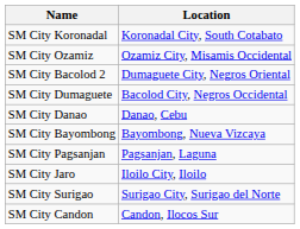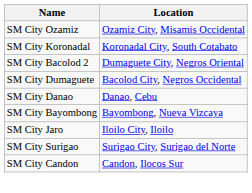 <table class="wikitable sortable mw-datatable sticky-header">
 <tr>
 <th>Name</th>
 <th>Location</th>
 </tr>
 <tr>
+<td>SM City Ozamiz</td>
+<td><a href='#'>Ozamiz City</a>, <a href='#'>Misamis Occidental</a></td>
+</tr>
+<tr>
 <td>SM City Koronadal</td>
 <td><a href='#'>Koronadal City</a>, <a href='#'>South Cotabato</a></td>
-</tr>
-<tr>
-<td>SM City Ozamiz</td>
-<td><a href='#'>Ozamiz City</a>, <a href='#'>Misamis Occidental</a></td>
 </tr>
 <tr>
 <td>SM City Bacolod 2</td>
 <td><a href='#'>Dumaguete City</a>, <a href='#'>Negros Oriental</a></td>
 </tr>
 <tr>
 <td>SM City Dumaguete</td>
 <td><a href='#'>Bacolod City</a>, <a href='#'>Negros Occidental</a></td>
 </tr>
 <tr>
 <td>SM City Danao</td>
 <td><a href='#'>Danao</a>, <a href='#'>Cebu</a></td>
 </tr>
 <tr>
 <td>SM City Bayombong</td>
 <td><a href='#'>Bayombong</a>, <a href='#'>Nueva Vizcaya</a></td>
 </tr>
 <tr>
-<td>SM City Pagsanjan</td>
-<td><a href='#'>Pagsanjan</a>, <a href='#'>Laguna</a></td>
-</tr>
-<tr>
 <td>SM City Jaro</td>
 <td><a href='#'>Iloilo City</a>, <a href='#'>Iloilo</a></td>
 </tr>
 <tr>
 <td>SM City Surigao</td>
 <td><a href='#'>Surigao City</a>, <a href='#'>Surigao del Norte</a></td>
 </tr>
 <tr>
 <td>SM City Candon</td>
 <td><a href='#'>Candon</a>, <a href='#'>Ilocos Sur</a></td>
 </tr>
 </table>
